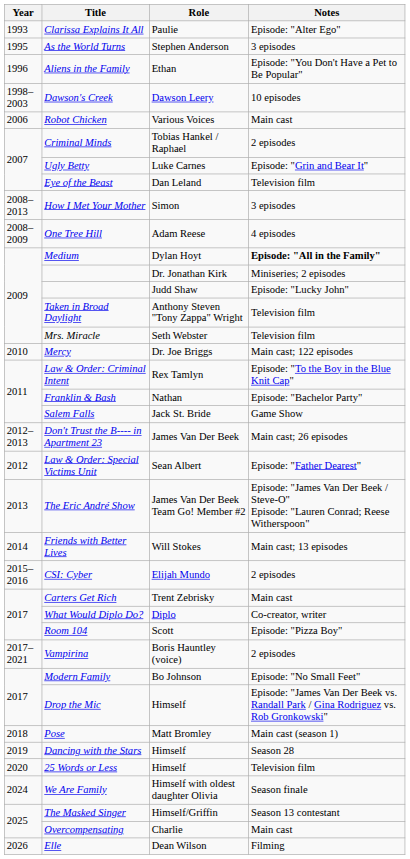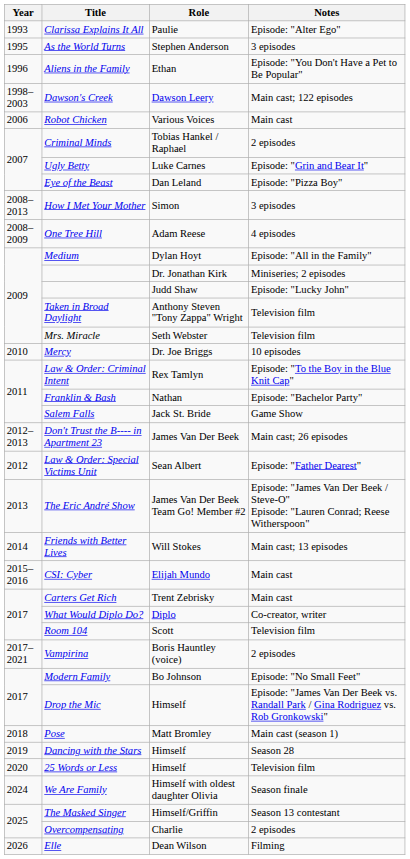 <table class="wikitable sortable">
 <tr>
 <th>Year</th>
 <th>Title</th>
 <th>Role</th>
 <th class="unsortable">Notes</th>
 </tr>
 <tr>
 <td>1993</td>
 <td><em><a href='#'>Clarissa Explains It All</a></em></td>
 <td>Paulie</td>
 <td>Episode: "Alter Ego"</td>
 </tr>
 <tr>
 <td>1995</td>
 <td><em><a href='#'>As the World Turns</a></em></td>
 <td>Stephen Anderson</td>
 <td>3 episodes</td>
 </tr>
 <tr>
 <td>1996</td>
 <td><em><a href='#'>Aliens in the Family</a></em></td>
 <td>Ethan</td>
 <td>Episode: "You Don't Have a Pet to Be Popular"</td>
 </tr>
 <tr>
 <td>1998–2003</td>
 <td><em><a href='#'>Dawson's Creek</a></em></td>
 <td><a href='#'>Dawson Leery</a></td>
-<td>10 episodes</td>
+<td>Main cast; 122 episodes</td>
 </tr>
 <tr>
 <td>2006</td>
 <td><em><a href='#'>Robot Chicken</a></em></td>
 <td>Various Voices</td>
 <td>Main cast</td>
 </tr>
 <tr>
 <td rowspan="3">2007</td>
 <td><em><a href='#'>Criminal Minds</a></em></td>
 <td>Tobias Hankel / Raphael</td>
 <td>2 episodes</td>
 </tr>
 <tr>
 <td><em><a href='#'>Ugly Betty</a></em></td>
 <td>Luke Carnes</td>
 <td>Episode: "<a href='#'>Grin and Bear It</a>"</td>
 </tr>
 <tr>
 <td><em><a href='#'>Eye of the Beast</a></em></td>
 <td>Dan Leland</td>
-<td>Television film</td>
+<td>Episode: "Pizza Boy"</td>
 </tr>
 <tr>
 <td>2008–2013</td>
 <td><em><a href='#'>How I Met Your Mother</a></em></td>
 <td>Simon</td>
 <td>3 episodes</td>
 </tr>
 <tr>
 <td>2008–2009</td>
 <td><em><a href='#'>One Tree Hill</a></em></td>
 <td>Adam Reese</td>
 <td>4 episodes</td>
 </tr>
 <tr>
 <td rowspan="5">2009</td>
 <td><em><a href='#'>Medium</a></em></td>
 <td>Dylan Hoyt</td>
-<td><strong>Episode: "All in the Family"</strong></td>
+<td>Episode: "All in the Family"</td>
 </tr>
 <tr>
 <td><em></em></td>
 <td>Dr. Jonathan Kirk</td>
 <td>Miniseries; 2 episodes</td>
 </tr>
 <tr>
 <td><em></em></td>
 <td>Judd Shaw</td>
 <td>Episode: "Lucky John"</td>
 </tr>
 <tr>
 <td><em><a href='#'>Taken in Broad Daylight</a></em></td>
 <td>Anthony Steven "Tony Zappa" Wright</td>
 <td>Television film</td>
 </tr>
 <tr>
 <td><em>Mrs. Miracle</em></td>
 <td>Seth Webster</td>
 <td>Television film</td>
 </tr>
 <tr>
 <td>2010</td>
 <td><em><a href='#'>Mercy</a></em></td>
 <td>Dr. Joe Briggs</td>
-<td>Main cast; 122 episodes</td>
+<td>10 episodes</td>
 </tr>
 <tr>
 <td rowspan="3">2011</td>
 <td><em><a href='#'>Law & Order: Criminal Intent</a></em></td>
 <td>Rex Tamlyn</td>
 <td>Episode: "<a href='#'>To the Boy in the Blue Knit Cap</a>"</td>
 </tr>
 <tr>
 <td><em><a href='#'>Franklin & Bash</a></em></td>
 <td>Nathan</td>
 <td>Episode: "Bachelor Party"</td>
 </tr>
 <tr>
 <td><em><a href='#'>Salem Falls</a></em></td>
 <td>Jack St. Bride</td>
 <td>Game Show</td>
 </tr>
 <tr>
 <td>2012–2013</td>
 <td><em><a href='#'>Don't Trust the B---- in Apartment 23</a></em></td>
 <td>James Van Der Beek</td>
 <td>Main cast; 26 episodes</td>
 </tr>
 <tr>
 <td>2012</td>
 <td><em><a href='#'>Law & Order: Special Victims Unit</a></em></td>
 <td>Sean Albert</td>
 <td>Episode: "<a href='#'>Father Dearest</a>"</td>
 </tr>
 <tr>
 <td>2013</td>
 <td><em><a href='#'>The Eric André Show</a></em></td>
 <td>James Van Der Beek<br>Team Go! Member #2</td>
 <td>Episode: "James Van Der Beek / Steve-O"<br>Episode: "Lauren Conrad; Reese Witherspoon"</td>
 </tr>
 <tr>
 <td>2014</td>
 <td><em><a href='#'>Friends with Better Lives</a></em></td>
 <td>Will Stokes</td>
 <td>Main cast; 13 episodes</td>
 </tr>
 <tr>
 <td>2015–2016</td>
 <td><em><a href='#'>CSI: Cyber</a></em></td>
 <td><a href='#'>Elijah Mundo</a></td>
-<td>2 episodes</td>
+<td>Main cast</td>
 </tr>
 <tr>
 <td rowspan="3">2017</td>
 <td><em><a href='#'>Carters Get Rich</a></em></td>
 <td>Trent Zebrisky</td>
 <td>Main cast</td>
 </tr>
 <tr>
 <td><em><a href='#'>What Would Diplo Do?</a></em></td>
 <td><a href='#'>Diplo</a></td>
 <td>Co-creator, writer</td>
 </tr>
 <tr>
 <td><em><a href='#'>Room 104</a></em></td>
 <td>Scott</td>
-<td>Episode: "Pizza Boy"</td>
+<td>Television film</td>
 </tr>
 <tr>
 <td>2017–2021</td>
 <td><em><a href='#'>Vampirina</a></em></td>
 <td>Boris Hauntley (voice)</td>
 <td>2 episodes</td>
 </tr>
 <tr>
 <td rowspan="2">2017</td>
 <td><em><a href='#'>Modern Family</a></em></td>
 <td>Bo Johnson</td>
 <td>Episode: "No Small Feet"</td>
 </tr>
 <tr>
 <td><em><a href='#'>Drop the Mic</a></em></td>
 <td>Himself</td>
 <td>Episode: "James Van Der Beek vs. <a href='#'>Randall Park</a> / <a href='#'>Gina Rodriguez</a> vs. <a href='#'>Rob Gronkowski</a>"</td>
 </tr>
 <tr>
 <td>2018</td>
 <td><em><a href='#'>Pose</a></em></td>
 <td>Matt Bromley</td>
 <td>Main cast (season 1)</td>
 </tr>
 <tr>
 <td>2019</td>
 <td><em><a href='#'>Dancing with the Stars</a></em></td>
 <td>Himself</td>
 <td>Season 28</td>
 </tr>
 <tr>
 <td>2020</td>
 <td><em><a href='#'>25 Words or Less</a></em></td>
 <td>Himself</td>
 <td>Television film</td>
 </tr>
 <tr>
 <td>2024</td>
 <td><em><a href='#'>We Are Family</a></em></td>
 <td>Himself with oldest daughter Olivia</td>
 <td>Season finale</td>
 </tr>
 <tr>
 <td rowspan="2">2025</td>
 <td><em><a href='#'>The Masked Singer</a></em></td>
 <td>Himself/Griffin</td>
 <td>Season 13 contestant</td>
 </tr>
 <tr>
 <td><em><a href='#'>Overcompensating</a></em></td>
 <td>Charlie</td>
-<td>Main cast</td>
+<td>2 episodes</td>
 </tr>
 <tr>
 <td>2026</td>
 <td><em><a href='#'>Elle</a></em></td>
 <td>Dean Wilson</td>
 <td>Filming</td>
 </tr>
 </table>
